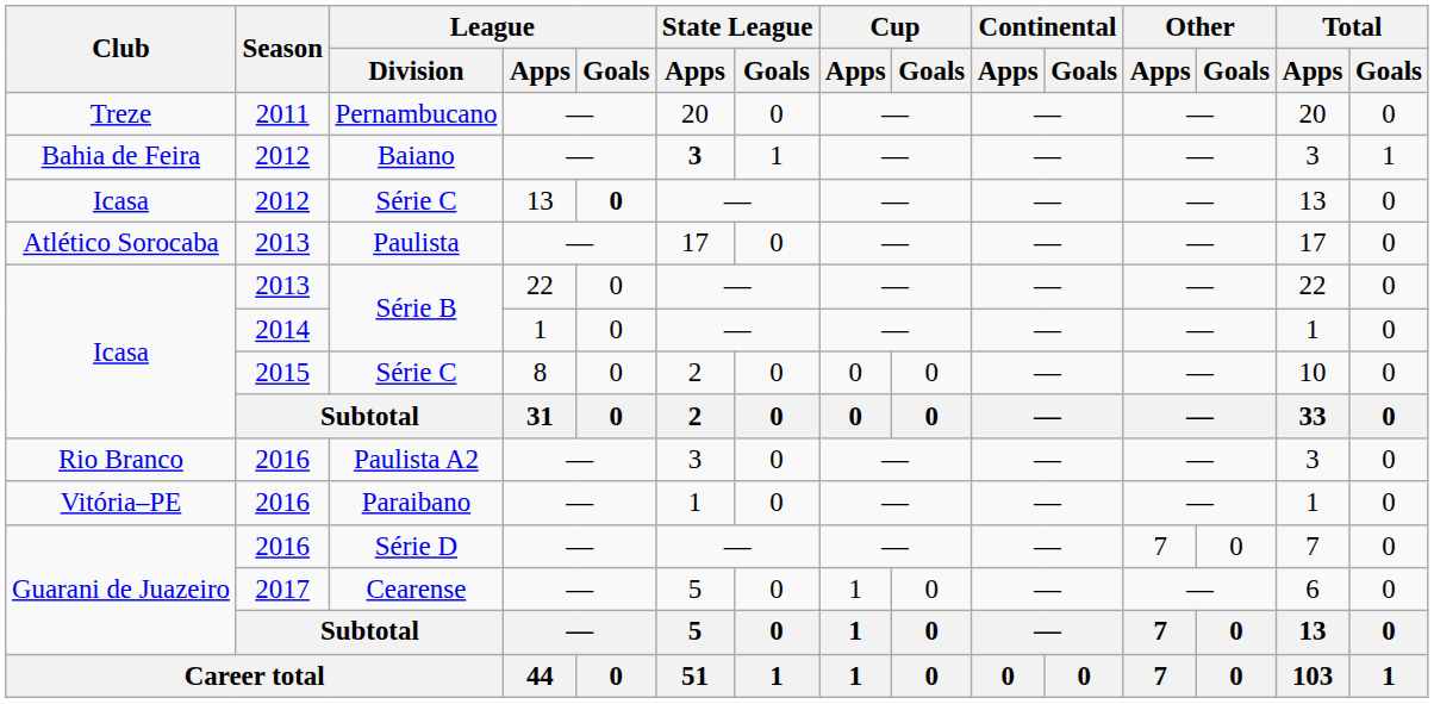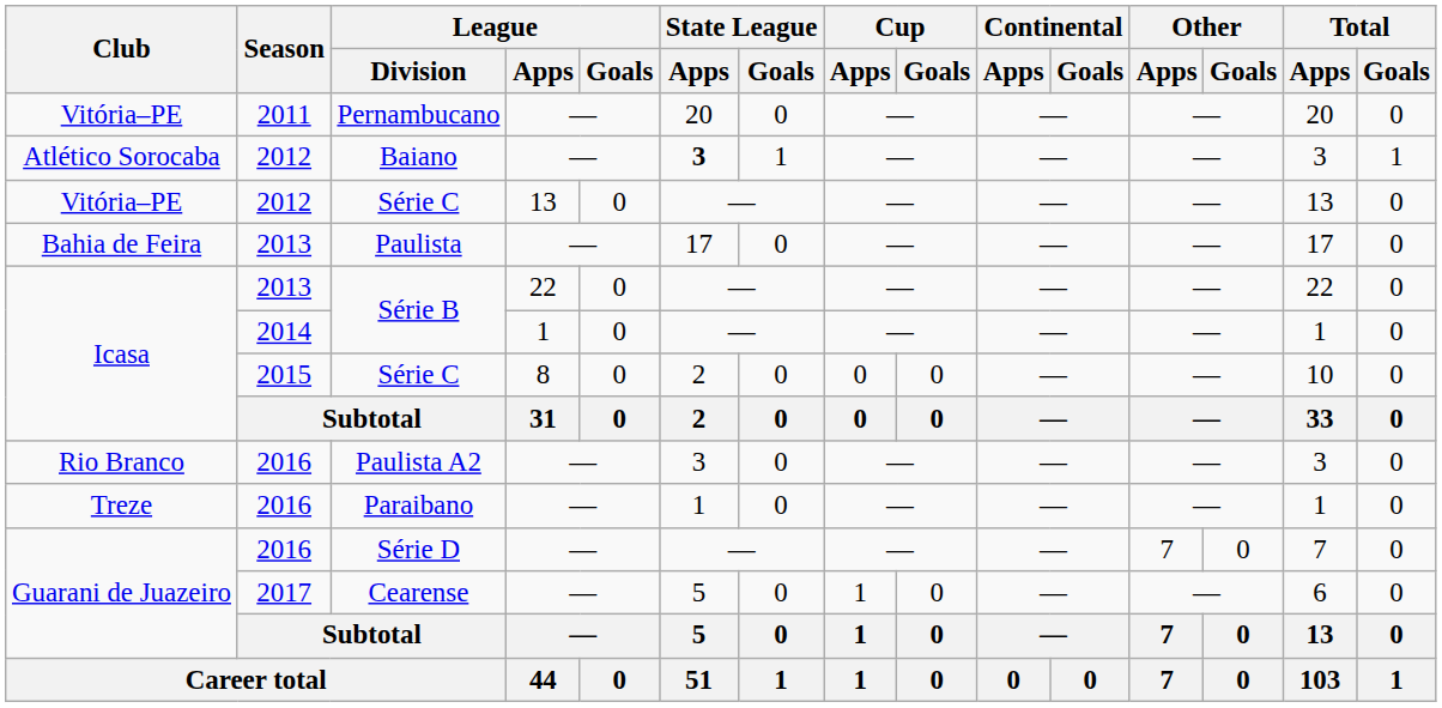 <table class="wikitable" style="text-align: center;">
 <tr>
 <th rowspan="2">Club</th>
 <th rowspan="2">Season</th>
 <th colspan="3">League</th>
 <th colspan="2">State League</th>
 <th colspan="2">Cup</th>
 <th colspan="2">Continental</th>
 <th colspan="2">Other</th>
 <th colspan="2">Total</th>
 </tr>
 <tr>
 <th>Division</th>
 <th>Apps</th>
 <th>Goals</th>
 <th>Apps</th>
 <th>Goals</th>
 <th>Apps</th>
 <th>Goals</th>
 <th>Apps</th>
 <th>Goals</th>
 <th>Apps</th>
 <th>Goals</th>
 <th>Apps</th>
 <th>Goals</th>
 </tr>
 <tr>
-<td align="center"><a href='#'>Treze</a></td>
+<td align="center"><a href='#'>Vitória–PE</a></td>
 <td><a href='#'>2011</a></td>
 <td><a href='#'>Pernambucano</a></td>
 <td colspan="2">—</td>
 <td>20</td>
 <td>0</td>
 <td colspan="2">—</td>
 <td colspan="2">—</td>
 <td colspan="2">—</td>
 <td>20</td>
 <td>0</td>
 </tr>
 <tr>
-<td align="center"><a href='#'>Bahia de Feira</a></td>
+<td align="center"><a href='#'>Atlético Sorocaba</a></td>
 <td><a href='#'>2012</a></td>
 <td><a href='#'>Baiano</a></td>
 <td colspan="2">—</td>
 <td><strong>3</strong></td>
 <td>1</td>
 <td colspan="2">—</td>
 <td colspan="2">—</td>
 <td colspan="2">—</td>
 <td>3</td>
 <td>1</td>
 </tr>
 <tr>
-<td align="center"><a href='#'>Icasa</a></td>
+<td align="center"><a href='#'>Vitória–PE</a></td>
 <td><a href='#'>2012</a></td>
 <td><a href='#'>Série C</a></td>
 <td>13</td>
-<td><strong>0</strong></td>
+<td>0</td>
 <td colspan="2">—</td>
 <td colspan="2">—</td>
 <td colspan="2">—</td>
 <td colspan="2">—</td>
 <td>13</td>
 <td>0</td>
 </tr>
 <tr>
-<td align="center"><a href='#'>Atlético Sorocaba</a></td>
+<td align="center"><a href='#'>Bahia de Feira</a></td>
 <td><a href='#'>2013</a></td>
 <td><a href='#'>Paulista</a></td>
 <td colspan="2">—</td>
 <td>17</td>
 <td>0</td>
 <td colspan="2">—</td>
 <td colspan="2">—</td>
 <td colspan="2">—</td>
 <td>17</td>
 <td>0</td>
 </tr>
 <tr>
 <td rowspan=4 align="center"><a href='#'>Icasa</a></td>
 <td><a href='#'>2013</a></td>
 <td rowspan=2><a href='#'>Série B</a></td>
 <td>22</td>
 <td>0</td>
 <td colspan="2">—</td>
 <td colspan="2">—</td>
 <td colspan="2">—</td>
 <td colspan="2">—</td>
 <td>22</td>
 <td>0</td>
 </tr>
 <tr>
 <td><a href='#'>2014</a></td>
 <td>1</td>
 <td>0</td>
 <td colspan="2">—</td>
 <td colspan="2">—</td>
 <td colspan="2">—</td>
 <td colspan="2">—</td>
 <td>1</td>
 <td>0</td>
 </tr>
 <tr>
 <td><a href='#'>2015</a></td>
 <td><a href='#'>Série C</a></td>
 <td>8</td>
 <td>0</td>
 <td>2</td>
 <td>0</td>
 <td>0</td>
 <td>0</td>
 <td colspan="2">—</td>
 <td colspan="2">—</td>
 <td>10</td>
 <td>0</td>
 </tr>
 <tr>
 <th colspan="2">Subtotal</th>
 <th>31</th>
 <th>0</th>
 <th>2</th>
 <th>0</th>
 <th>0</th>
 <th>0</th>
 <th colspan="2">—</th>
 <th colspan="2">—</th>
 <th>33</th>
 <th>0</th>
 </tr>
 <tr>
 <td align="center"><a href='#'>Rio Branco</a></td>
 <td><a href='#'>2016</a></td>
 <td><a href='#'>Paulista A2</a></td>
 <td colspan="2">—</td>
 <td>3</td>
 <td>0</td>
 <td colspan="2">—</td>
 <td colspan="2">—</td>
 <td colspan="2">—</td>
 <td>3</td>
 <td>0</td>
 </tr>
 <tr>
-<td align="center"><a href='#'>Vitória–PE</a></td>
+<td align="center"><a href='#'>Treze</a></td>
 <td><a href='#'>2016</a></td>
 <td><a href='#'>Paraibano</a></td>
 <td colspan="2">—</td>
 <td>1</td>
 <td>0</td>
 <td colspan="2">—</td>
 <td colspan="2">—</td>
 <td colspan="2">—</td>
 <td>1</td>
 <td>0</td>
 </tr>
 <tr>
 <td rowspan=3 align="center"><a href='#'>Guarani de Juazeiro</a></td>
 <td><a href='#'>2016</a></td>
 <td><a href='#'>Série D</a></td>
 <td colspan="2">—</td>
 <td colspan="2">—</td>
 <td colspan="2">—</td>
 <td colspan="2">—</td>
 <td>7</td>
 <td>0</td>
 <td>7</td>
 <td>0</td>
 </tr>
 <tr>
 <td><a href='#'>2017</a></td>
 <td><a href='#'>Cearense</a></td>
 <td colspan="2">—</td>
 <td>5</td>
 <td>0</td>
 <td>1</td>
 <td>0</td>
 <td colspan="2">—</td>
 <td colspan="2">—</td>
 <td>6</td>
 <td>0</td>
 </tr>
 <tr>
 <th colspan="2">Subtotal</th>
 <th colspan="2">—</th>
 <th>5</th>
 <th>0</th>
 <th>1</th>
 <th>0</th>
 <th colspan="2">—</th>
 <th>7</th>
 <th>0</th>
 <th>13</th>
 <th>0</th>
 </tr>
 <tr>
 <th colspan="3"><strong>Career total</strong></th>
 <th>44</th>
 <th>0</th>
 <th>51</th>
 <th>1</th>
 <th>1</th>
 <th>0</th>
 <th>0</th>
 <th>0</th>
 <th>7</th>
 <th>0</th>
 <th>103</th>
 <th>1</th>
 </tr>
 </table>
